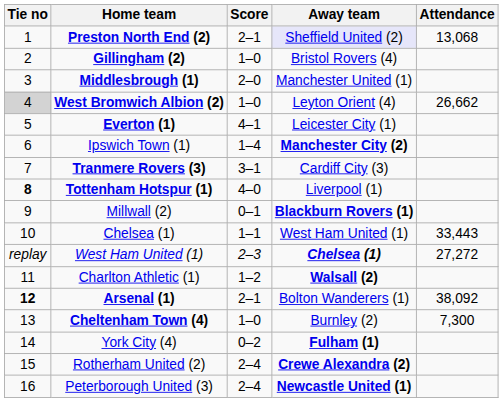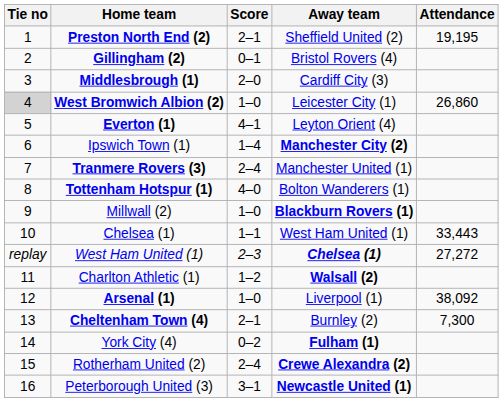 <table class="wikitable" style="text-align: center">
 <tr>
 <th>Tie no</th>
 <th>Home team</th>
 <th>Score</th>
 <th>Away team</th>
 <th>Attendance</th>
 </tr>
 <tr>
 <td>1</td>
 <td><strong><a href='#'>Preston North End</a> (2)</strong></td>
 <td>2–1</td>
-<td style="background: lavender;"><a href='#'>Sheffield United</a> (2)</td>
-<td>13,068</td>
+<td><a href='#'>Sheffield United</a> (2)</td>
+<td>19,195</td>
 </tr>
 <tr>
 <td>2</td>
 <td><strong><a href='#'>Gillingham</a> (2)</strong></td>
-<td>1–0</td>
+<td>0–1</td>
 <td><a href='#'>Bristol Rovers</a> (4)</td>
 <td></td>
 </tr>
 <tr>
 <td>3</td>
 <td><strong><a href='#'>Middlesbrough</a> (1)</strong></td>
 <td>2–0</td>
-<td><a href='#'>Manchester United</a> (1)</td>
+<td><a href='#'>Cardiff City</a> (3)</td>
 <td></td>
 </tr>
 <tr>
 <td style="background: lightgrey;">4</td>
 <td><strong><a href='#'>West Bromwich Albion</a> (2)</strong></td>
 <td>1–0</td>
-<td><a href='#'>Leyton Orient</a> (4)</td>
-<td>26,662</td>
+<td><a href='#'>Leicester City</a> (1)</td>
+<td>26,860</td>
 </tr>
 <tr>
 <td>5</td>
 <td><strong><a href='#'>Everton</a> (1)</strong></td>
 <td>4–1</td>
-<td><a href='#'>Leicester City</a> (1)</td>
+<td><a href='#'>Leyton Orient</a> (4)</td>
 <td></td>
 </tr>
 <tr>
 <td>6</td>
 <td><a href='#'>Ipswich Town</a> (1)</td>
 <td>1–4</td>
 <td><strong><a href='#'>Manchester City</a> (2)</strong></td>
 <td></td>
 </tr>
 <tr>
 <td>7</td>
 <td><strong><a href='#'>Tranmere Rovers</a> (3)</strong></td>
-<td>3–1</td>
-<td><a href='#'>Cardiff City</a> (3)</td>
+<td>2–4</td>
+<td><a href='#'>Manchester United</a> (1)</td>
 <td></td>
 </tr>
 <tr>
-<td><strong>8</strong></td>
+<td>8</td>
 <td><strong><a href='#'>Tottenham Hotspur</a> (1)</strong></td>
 <td>4–0</td>
-<td><a href='#'>Liverpool</a> (1)</td>
+<td><a href='#'>Bolton Wanderers</a> (1)</td>
 <td></td>
 </tr>
 <tr>
 <td>9</td>
 <td><a href='#'>Millwall</a> (2)</td>
-<td>0–1</td>
+<td>1–0</td>
 <td><strong><a href='#'>Blackburn Rovers</a> (1)</strong></td>
 <td></td>
 </tr>
 <tr>
 <td>10</td>
 <td><a href='#'>Chelsea</a> (1)</td>
 <td>1–1</td>
 <td><a href='#'>West Ham United</a> (1)</td>
 <td>33,443</td>
 </tr>
 <tr>
 <td><em>replay</em></td>
 <td><em><a href='#'>West Ham United</a> (1)</em></td>
 <td><em>2–3</em></td>
 <td><strong><em><a href='#'>Chelsea</a> (1)</em></strong></td>
 <td>27,272</td>
 </tr>
 <tr>
 <td>11</td>
 <td><a href='#'>Charlton Athletic</a> (1)</td>
 <td>1–2</td>
 <td><strong><a href='#'>Walsall</a> (2)</strong></td>
 <td></td>
 </tr>
 <tr>
-<td><strong>12</strong></td>
+<td>12</td>
 <td><strong><a href='#'>Arsenal</a> (1)</strong></td>
-<td>2–1</td>
-<td><a href='#'>Bolton Wanderers</a> (1)</td>
+<td>1–0</td>
+<td><a href='#'>Liverpool</a> (1)</td>
 <td>38,092</td>
 </tr>
 <tr>
 <td>13</td>
 <td><strong><a href='#'>Cheltenham Town</a> (4)</strong></td>
-<td>1–0</td>
+<td>2–1</td>
 <td><a href='#'>Burnley</a> (2)</td>
 <td>7,300</td>
 </tr>
 <tr>
 <td>14</td>
 <td><a href='#'>York City</a> (4)</td>
 <td>0–2</td>
 <td><strong><a href='#'>Fulham</a> (1)</strong></td>
 <td></td>
 </tr>
 <tr>
 <td>15</td>
 <td><a href='#'>Rotherham United</a> (2)</td>
 <td>2–4</td>
 <td><strong><a href='#'>Crewe Alexandra</a> (2)</strong></td>
 <td></td>
 </tr>
 <tr>
 <td>16</td>
 <td><a href='#'>Peterborough United</a> (3)</td>
-<td>2–4</td>
+<td>3–1</td>
 <td><strong><a href='#'>Newcastle United</a> (1)</strong></td>
 <td></td>
 </tr>
 </table>
